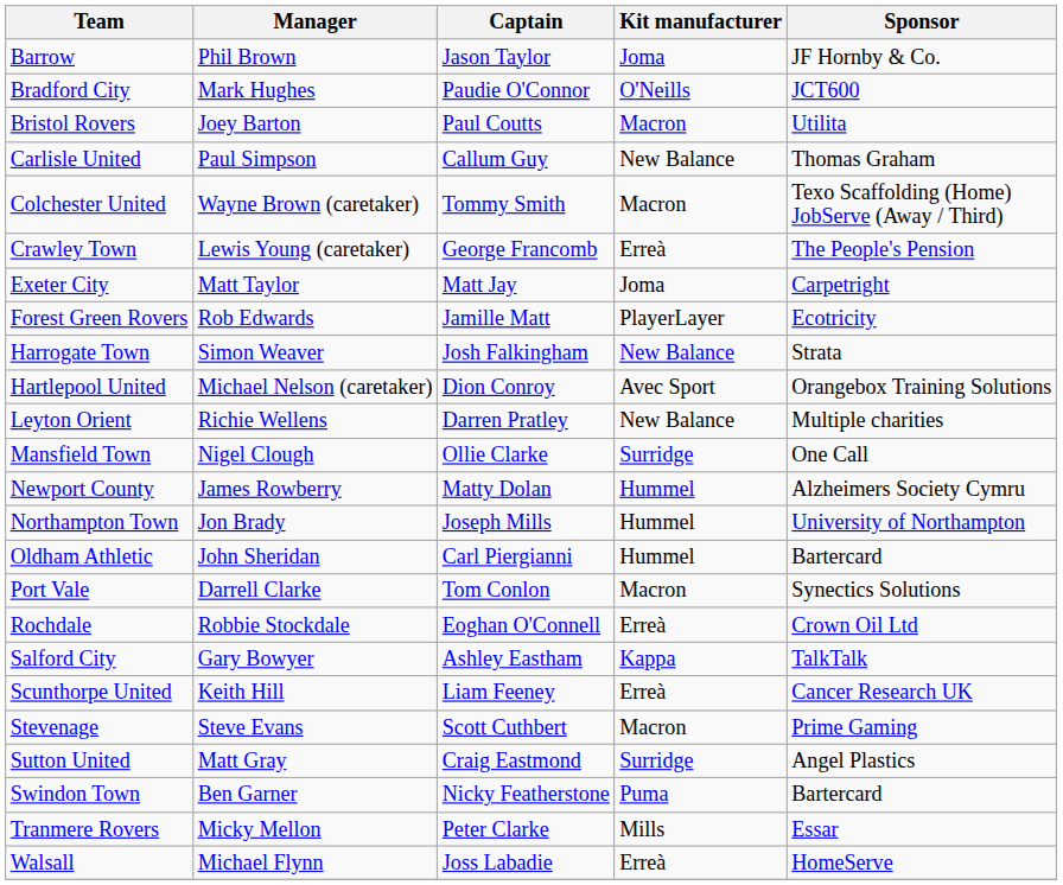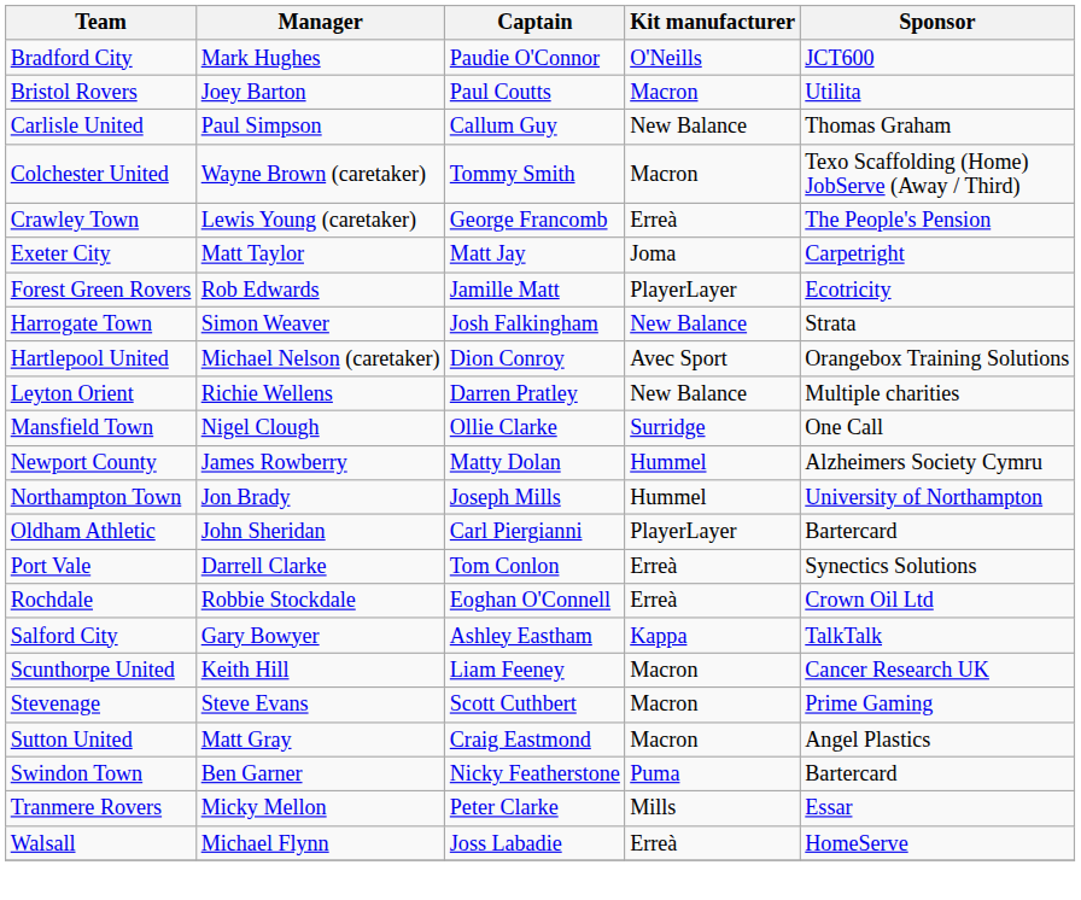 <table class="wikitable sortable" style="text-align: left;">
 <tr>
 <th>Team</th>
 <th>Manager</th>
 <th>Captain</th>
 <th>Kit manufacturer</th>
 <th>Sponsor</th>
-</tr>
-<tr>
-<td><a href='#'>Barrow</a></td>
-<td> <a href='#'>Phil Brown</a></td>
-<td> <a href='#'>Jason Taylor</a></td>
-<td> <a href='#'>Joma</a></td>
-<td>JF Hornby & Co.</td>
 </tr>
 <tr>
 <td><a href='#'>Bradford City</a></td>
 <td> <a href='#'>Mark Hughes</a></td>
 <td> <a href='#'>Paudie O'Connor</a></td>
 <td> <a href='#'>O'Neills</a></td>
 <td><a href='#'>JCT600</a></td>
 </tr>
 <tr>
 <td><a href='#'>Bristol Rovers</a></td>
 <td> <a href='#'>Joey Barton</a></td>
 <td> <a href='#'>Paul Coutts</a></td>
 <td> <a href='#'>Macron</a></td>
 <td><a href='#'>Utilita</a></td>
 </tr>
 <tr>
 <td><a href='#'>Carlisle United</a></td>
 <td> <a href='#'>Paul Simpson</a></td>
 <td> <a href='#'>Callum Guy</a></td>
 <td> New Balance</td>
 <td>Thomas Graham</td>
 </tr>
 <tr>
 <td><a href='#'>Colchester United</a></td>
 <td> <a href='#'>Wayne Brown</a> (caretaker)</td>
 <td> <a href='#'>Tommy Smith</a></td>
 <td> Macron</td>
 <td>Texo Scaffolding (Home)<br><a href='#'>JobServe</a> (Away / Third)</td>
 </tr>
 <tr>
 <td><a href='#'>Crawley Town</a></td>
 <td> <a href='#'>Lewis Young</a> (caretaker)</td>
 <td> <a href='#'>George Francomb</a></td>
 <td> Erreà</td>
 <td><a href='#'>The People's Pension</a></td>
 </tr>
 <tr>
 <td><a href='#'>Exeter City</a></td>
 <td> <a href='#'>Matt Taylor</a></td>
 <td> <a href='#'>Matt Jay</a></td>
 <td> Joma</td>
 <td><a href='#'>Carpetright</a></td>
 </tr>
 <tr>
 <td><a href='#'>Forest Green Rovers</a></td>
 <td> <a href='#'>Rob Edwards</a></td>
 <td> <a href='#'>Jamille Matt</a></td>
 <td> PlayerLayer</td>
 <td><a href='#'>Ecotricity</a></td>
 </tr>
 <tr>
 <td><a href='#'>Harrogate Town</a></td>
 <td> <a href='#'>Simon Weaver</a></td>
 <td> <a href='#'>Josh Falkingham</a></td>
 <td> <a href='#'>New Balance</a></td>
 <td>Strata</td>
 </tr>
 <tr>
 <td><a href='#'>Hartlepool United</a></td>
 <td> <a href='#'>Michael Nelson</a> (caretaker)</td>
 <td> <a href='#'>Dion Conroy</a></td>
 <td> Avec Sport</td>
 <td>Orangebox Training Solutions</td>
 </tr>
 <tr>
 <td><a href='#'>Leyton Orient</a></td>
 <td> <a href='#'>Richie Wellens</a></td>
 <td> <a href='#'>Darren Pratley</a></td>
 <td> New Balance</td>
 <td>Multiple charities</td>
 </tr>
 <tr>
 <td><a href='#'>Mansfield Town</a></td>
 <td> <a href='#'>Nigel Clough</a></td>
 <td> <a href='#'>Ollie Clarke</a></td>
 <td> <a href='#'>Surridge</a></td>
 <td>One Call</td>
 </tr>
 <tr>
 <td><a href='#'>Newport County</a></td>
 <td> <a href='#'>James Rowberry</a></td>
 <td> <a href='#'>Matty Dolan</a></td>
 <td> <a href='#'>Hummel</a></td>
 <td>Alzheimers Society Cymru</td>
 </tr>
 <tr>
 <td><a href='#'>Northampton Town</a></td>
 <td> <a href='#'>Jon Brady</a></td>
 <td> <a href='#'>Joseph Mills</a></td>
 <td> Hummel</td>
 <td><a href='#'>University of Northampton</a></td>
 </tr>
 <tr>
 <td><a href='#'>Oldham Athletic</a></td>
 <td> <a href='#'>John Sheridan</a></td>
 <td> <a href='#'>Carl Piergianni</a></td>
-<td> Hummel</td>
+<td> PlayerLayer</td>
 <td>Bartercard</td>
 </tr>
 <tr>
 <td><a href='#'>Port Vale</a></td>
 <td> <a href='#'>Darrell Clarke</a></td>
 <td> <a href='#'>Tom Conlon</a></td>
-<td> Macron</td>
+<td> Erreà</td>
 <td>Synectics Solutions</td>
 </tr>
 <tr>
 <td><a href='#'>Rochdale</a></td>
 <td> <a href='#'>Robbie Stockdale</a></td>
 <td> <a href='#'>Eoghan O'Connell</a></td>
 <td> Erreà</td>
 <td><a href='#'>Crown Oil Ltd</a></td>
 </tr>
 <tr>
 <td><a href='#'>Salford City</a></td>
 <td> <a href='#'>Gary Bowyer</a></td>
 <td> <a href='#'>Ashley Eastham</a></td>
 <td> <a href='#'>Kappa</a></td>
 <td><a href='#'>TalkTalk</a></td>
 </tr>
 <tr>
 <td><a href='#'>Scunthorpe United</a></td>
 <td> <a href='#'>Keith Hill</a></td>
 <td> <a href='#'>Liam Feeney</a></td>
-<td> Erreà</td>
+<td> Macron</td>
 <td><a href='#'>Cancer Research UK</a></td>
 </tr>
 <tr>
 <td><a href='#'>Stevenage</a></td>
 <td> <a href='#'>Steve Evans</a></td>
 <td> <a href='#'>Scott Cuthbert</a></td>
 <td> Macron</td>
 <td><a href='#'>Prime Gaming</a></td>
 </tr>
 <tr>
 <td><a href='#'>Sutton United</a></td>
 <td> <a href='#'>Matt Gray</a></td>
 <td> <a href='#'>Craig Eastmond</a></td>
-<td> <a href='#'>Surridge</a></td>
+<td> Macron</td>
 <td>Angel Plastics</td>
 </tr>
 <tr>
 <td><a href='#'>Swindon Town</a></td>
 <td> <a href='#'>Ben Garner</a></td>
 <td> <a href='#'>Nicky Featherstone</a></td>
 <td> <a href='#'>Puma</a></td>
 <td>Bartercard</td>
 </tr>
 <tr>
 <td><a href='#'>Tranmere Rovers</a></td>
 <td> <a href='#'>Micky Mellon</a></td>
 <td> <a href='#'>Peter Clarke</a></td>
 <td> Mills</td>
 <td><a href='#'>Essar</a></td>
 </tr>
 <tr>
 <td><a href='#'>Walsall</a></td>
 <td> <a href='#'>Michael Flynn</a></td>
 <td> <a href='#'>Joss Labadie</a></td>
 <td> Erreà</td>
 <td><a href='#'>HomeServe</a></td>
 </tr>
 <tr>
 </tr>
 </table>
